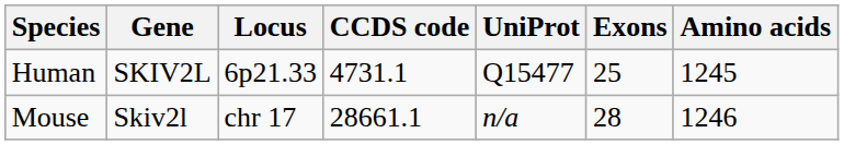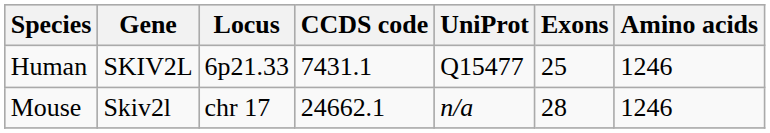 <table class="wikitable mw-collapsible">
 <tr>
 <th>Species</th>
 <th>Gene</th>
 <th>Locus</th>
 <th>CCDS code</th>
 <th>UniProt</th>
 <th>Exons</th>
 <th>Amino acids</th>
 </tr>
 <tr>
 <td>Human</td>
 <td>SKIV2L</td>
 <td>6p21.33</td>
-<td>4731.1</td>
+<td>7431.1</td>
 <td>Q15477</td>
 <td>25</td>
-<td>1245</td>
+<td>1246</td>
 </tr>
 <tr>
 <td>Mouse</td>
 <td>Skiv2l</td>
 <td>chr 17</td>
-<td>28661.1</td>
+<td>24662.1</td>
 <td><em>n/a</em></td>
 <td>28</td>
 <td>1246</td>
 </tr>
 </table>
